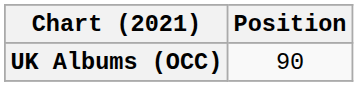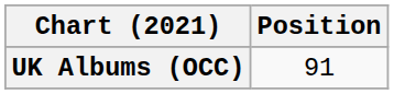 <table class="wikitable plainrowheaders" style="text-align:center">
 <tr>
 <th scope="col">Chart (2021)</th>
 <th scope="col">Position</th>
 </tr>
 <tr>
 <th scope="row">UK Albums (OCC)</th>
-<td>90</td>
+<td>91</td>
 </tr>
 </table>
